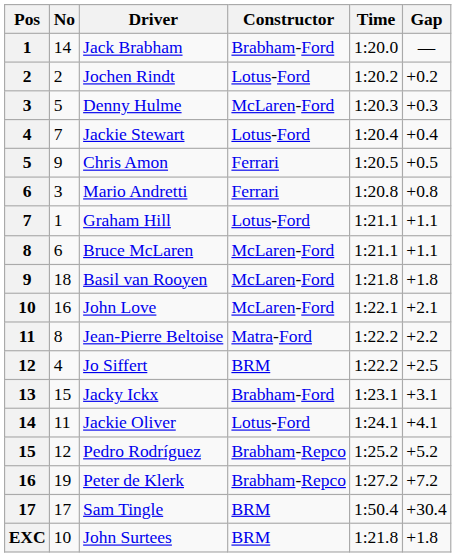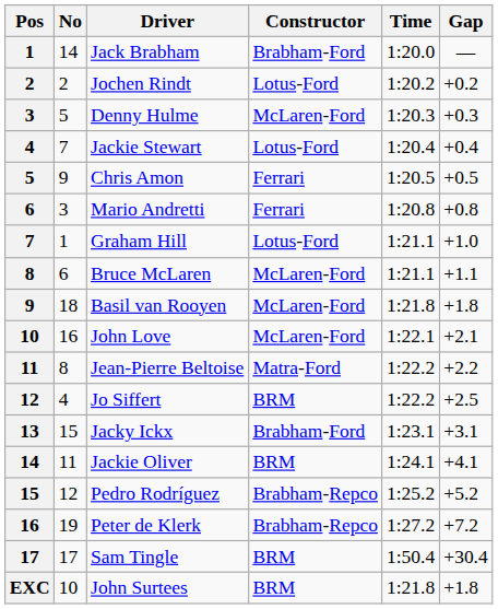 <table class="wikitable sortable" style="font-size: 95%">
 <tr>
 <th>Pos</th>
 <th>No</th>
 <th>Driver</th>
 <th>Constructor</th>
 <th>Time</th>
 <th>Gap</th>
 </tr>
 <tr>
 <th>1</th>
 <td>14</td>
 <td> <a href='#'>Jack Brabham</a></td>
 <td><a href='#'>Brabham</a>-<a href='#'>Ford</a></td>
 <td>1:20.0</td>
 <td align=center>—</td>
 </tr>
 <tr>
 <th>2</th>
 <td>2</td>
 <td> <a href='#'>Jochen Rindt</a></td>
 <td><a href='#'>Lotus</a>-<a href='#'>Ford</a></td>
 <td>1:20.2</td>
 <td>+0.2</td>
 </tr>
 <tr>
 <th>3</th>
 <td>5</td>
 <td> <a href='#'>Denny Hulme</a></td>
 <td><a href='#'>McLaren</a>-<a href='#'>Ford</a></td>
 <td>1:20.3</td>
 <td>+0.3</td>
 </tr>
 <tr>
 <th>4</th>
 <td>7</td>
 <td> <a href='#'>Jackie Stewart</a></td>
 <td><a href='#'>Lotus</a>-<a href='#'>Ford</a></td>
 <td>1:20.4</td>
 <td>+0.4</td>
 </tr>
 <tr>
 <th>5</th>
 <td>9</td>
 <td> <a href='#'>Chris Amon</a></td>
 <td><a href='#'>Ferrari</a></td>
 <td>1:20.5</td>
 <td>+0.5</td>
 </tr>
 <tr>
 <th>6</th>
 <td>3</td>
 <td> <a href='#'>Mario Andretti</a></td>
 <td><a href='#'>Ferrari</a></td>
 <td>1:20.8</td>
 <td>+0.8</td>
 </tr>
 <tr>
 <th>7</th>
 <td>1</td>
 <td> <a href='#'>Graham Hill</a></td>
 <td><a href='#'>Lotus</a>-<a href='#'>Ford</a></td>
 <td>1:21.1</td>
-<td>+1.1</td>
+<td>+1.0</td>
 </tr>
 <tr>
 <th>8</th>
 <td>6</td>
 <td> <a href='#'>Bruce McLaren</a></td>
 <td><a href='#'>McLaren</a>-<a href='#'>Ford</a></td>
 <td>1:21.1</td>
 <td>+1.1</td>
 </tr>
 <tr>
 <th>9</th>
 <td>18</td>
 <td> <a href='#'>Basil van Rooyen</a></td>
 <td><a href='#'>McLaren</a>-<a href='#'>Ford</a></td>
 <td>1:21.8</td>
 <td>+1.8</td>
 </tr>
 <tr>
 <th>10</th>
 <td>16</td>
 <td> <a href='#'>John Love</a></td>
 <td><a href='#'>McLaren</a>-<a href='#'>Ford</a></td>
 <td>1:22.1</td>
 <td>+2.1</td>
 </tr>
 <tr>
 <th>11</th>
 <td>8</td>
 <td> <a href='#'>Jean-Pierre Beltoise</a></td>
 <td><a href='#'>Matra</a>-<a href='#'>Ford</a></td>
 <td>1:22.2</td>
 <td>+2.2</td>
 </tr>
 <tr>
 <th>12</th>
 <td>4</td>
 <td> <a href='#'>Jo Siffert</a></td>
 <td><a href='#'>BRM</a></td>
 <td>1:22.2</td>
 <td>+2.5</td>
 </tr>
 <tr>
 <th>13</th>
 <td>15</td>
 <td> <a href='#'>Jacky Ickx</a></td>
 <td><a href='#'>Brabham</a>-<a href='#'>Ford</a></td>
 <td>1:23.1</td>
 <td>+3.1</td>
 </tr>
 <tr>
 <th>14</th>
 <td>11</td>
 <td> <a href='#'>Jackie Oliver</a></td>
-<td><a href='#'>Lotus</a>-<a href='#'>Ford</a></td>
+<td><a href='#'>BRM</a></td>
 <td>1:24.1</td>
 <td>+4.1</td>
 </tr>
 <tr>
 <th>15</th>
 <td>12</td>
 <td> <a href='#'>Pedro Rodríguez</a></td>
 <td><a href='#'>Brabham</a>-<a href='#'>Repco</a></td>
 <td>1:25.2</td>
 <td>+5.2</td>
 </tr>
 <tr>
 <th>16</th>
 <td>19</td>
 <td> <a href='#'>Peter de Klerk</a></td>
 <td><a href='#'>Brabham</a>-<a href='#'>Repco</a></td>
 <td>1:27.2</td>
 <td>+7.2</td>
 </tr>
 <tr>
 <th>17</th>
 <td>17</td>
 <td> <a href='#'>Sam Tingle</a></td>
 <td><a href='#'>BRM</a></td>
 <td>1:50.4</td>
 <td>+30.4</td>
 </tr>
 <tr>
 <th>EXC</th>
 <td>10</td>
 <td> <a href='#'>John Surtees</a></td>
 <td><a href='#'>BRM</a></td>
 <td>1:21.8</td>
 <td>+1.8</td>
 </tr>
 </table>
